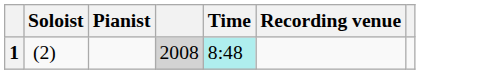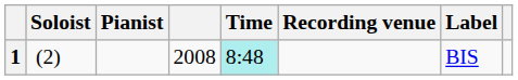 <table class="wikitable" style="margin-right:0; font-size:95%">
 <tr>
 <th scope="col"></th>
 <th scope="col">Soloist</th>
 <th scope="col">Pianist</th>
 <th scope="col"></th>
 <th scope="col">Time</th>
 <th scope="col">Recording venue</th>
+<th scope="col">Label</th>
 <th scope="col"class="unsortable"></th>
 </tr>
 <tr>
 <th scope="row">1</th>
 <td> (2)</td>
 <td></td>
-<td style="background: lightgrey;">2008</td>
+<td>2008</td>
 <td style="background: paleturquoise;">8:48</td>
 <td></td>
+<td><a href='#'>BIS</a></td>
 <td></td>
 </tr>
 </table>
